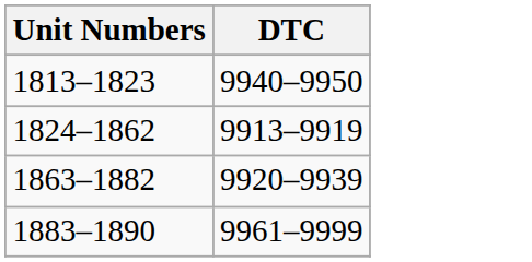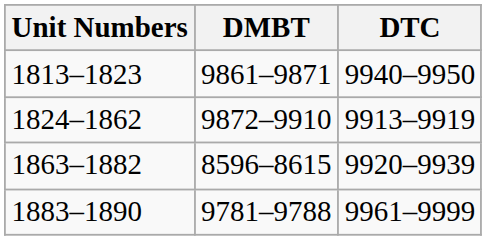 <table class="wikitable">
 <tr>
 <th>Unit Numbers</th>
+<th>DMBT</th>
 <th>DTC</th>
 </tr>
 <tr>
 <td>1813–1823</td>
+<td>9861–9871</td>
 <td>9940–9950</td>
 </tr>
 <tr>
 <td>1824–1862</td>
+<td>9872–9910</td>
 <td>9913–9919</td>
 </tr>
 <tr>
 <td>1863–1882</td>
+<td>8596–8615</td>
 <td>9920–9939</td>
 </tr>
 <tr>
 <td>1883–1890</td>
+<td>9781–9788</td>
 <td>9961–9999</td>
 </tr>
 </table>
